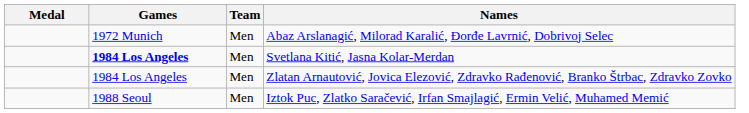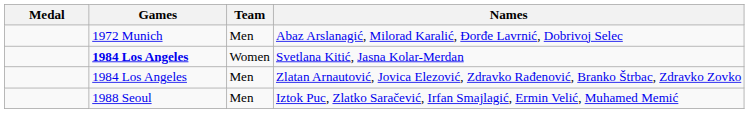 <table class="wikitable">
 <tr>
 <th style="width:6em">Medal</th>
 <th style="width:10em">Games</th>
 <th>Team</th>
 <th>Names</th>
 </tr>
 <tr>
 <td></td>
 <td> <a href='#'>1972 Munich</a></td>
 <td>Men</td>
 <td><a href='#'>Abaz Arslanagić</a>, <a href='#'>Milorad Karalić</a>, <a href='#'>Đorđe Lavrnić</a>, <a href='#'>Dobrivoj Selec</a></td>
 </tr>
 <tr>
 <td></td>
 <td><strong> <a href='#'>1984 Los Angeles</a></strong></td>
-<td>Men</td>
+<td>Women</td>
 <td><a href='#'>Svetlana Kitić</a>, <a href='#'>Jasna Kolar-Merdan</a></td>
 </tr>
 <tr>
 <td></td>
 <td> <a href='#'>1984 Los Angeles</a></td>
 <td>Men</td>
 <td><a href='#'>Zlatan Arnautović</a>, <a href='#'>Jovica Elezović</a>, <a href='#'>Zdravko Rađenović</a>, <a href='#'>Branko Štrbac</a>, <a href='#'>Zdravko Zovko</a></td>
 </tr>
 <tr>
 <td></td>
 <td> <a href='#'>1988 Seoul</a></td>
 <td>Men</td>
 <td><a href='#'>Iztok Puc</a>, <a href='#'>Zlatko Saračević</a>, <a href='#'>Irfan Smajlagić</a>, <a href='#'>Ermin Velić</a>, <a href='#'>Muhamed Memić</a></td>
 </tr>
 </table>
